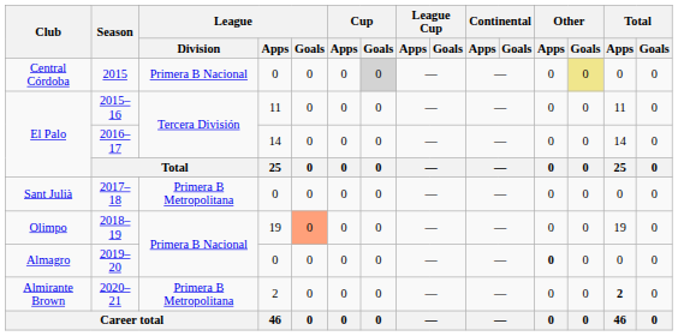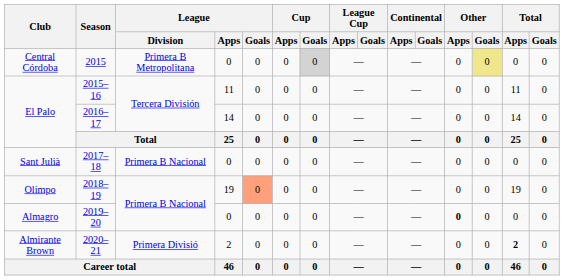 <table class="wikitable" style="text-align:center">
 <tr>
 <th rowspan="2">Club</th>
 <th rowspan="2">Season</th>
 <th colspan="3">League</th>
 <th colspan="2">Cup</th>
 <th colspan="2">League Cup</th>
 <th colspan="2">Continental</th>
 <th colspan="2">Other</th>
 <th colspan="2">Total</th>
 </tr>
 <tr>
 <th>Division</th>
 <th>Apps</th>
 <th>Goals</th>
 <th>Apps</th>
 <th>Goals</th>
 <th>Apps</th>
 <th>Goals</th>
 <th>Apps</th>
 <th>Goals</th>
 <th>Apps</th>
 <th>Goals</th>
 <th>Apps</th>
 <th>Goals</th>
 </tr>
 <tr>
 <td rowspan="1"><a href='#'>Central Córdoba</a></td>
 <td><a href='#'>2015</a></td>
-<td rowspan="1"><a href='#'>Primera B Nacional</a></td>
+<td rowspan="1"><a href='#'>Primera B Metropolitana</a></td>
 <td>0</td>
 <td>0</td>
 <td>0</td>
 <td style="background: lightgrey;">0</td>
 <td colspan="2">—</td>
 <td colspan="2">—</td>
 <td>0</td>
 <td style="background: khaki;">0</td>
 <td>0</td>
 <td>0</td>
 </tr>
 <tr>
 <td rowspan="3"><a href='#'>El Palo</a></td>
 <td><a href='#'>2015–16</a></td>
 <td rowspan="2"><a href='#'>Tercera División</a></td>
 <td>11</td>
 <td>0</td>
 <td>0</td>
 <td>0</td>
 <td colspan="2">—</td>
 <td colspan="2">—</td>
 <td>0</td>
 <td>0</td>
 <td>11</td>
 <td>0</td>
 </tr>
 <tr>
 <td><a href='#'>2016–17</a></td>
 <td>14</td>
 <td>0</td>
 <td>0</td>
 <td>0</td>
 <td colspan="2">—</td>
 <td colspan="2">—</td>
 <td>0</td>
 <td>0</td>
 <td>14</td>
 <td>0</td>
 </tr>
 <tr>
 <th colspan="2">Total</th>
 <th>25</th>
 <th>0</th>
 <th>0</th>
 <th>0</th>
 <th colspan="2">—</th>
 <th colspan="2">—</th>
 <th>0</th>
 <th>0</th>
 <th>25</th>
 <th>0</th>
 </tr>
 <tr>
 <td rowspan="1"><a href='#'>Sant Julià</a></td>
 <td><a href='#'>2017–18</a></td>
-<td rowspan="1"><a href='#'>Primera B Metropolitana</a></td>
+<td rowspan="1"><a href='#'>Primera B Nacional</a></td>
 <td>0</td>
 <td>0</td>
 <td>0</td>
 <td>0</td>
 <td colspan="2">—</td>
 <td colspan="2">—</td>
 <td>0</td>
 <td>0</td>
 <td>0</td>
 <td>0</td>
 </tr>
 <tr>
 <td rowspan="1"><a href='#'>Olimpo</a></td>
 <td><a href='#'>2018–19</a></td>
 <td rowspan="2"><a href='#'>Primera B Nacional</a></td>
 <td>19</td>
 <td style="background: lightsalmon;">0</td>
 <td>0</td>
 <td>0</td>
 <td colspan="2">—</td>
 <td colspan="2">—</td>
 <td>0</td>
 <td>0</td>
 <td>19</td>
 <td>0</td>
 </tr>
 <tr>
 <td rowspan="1"><a href='#'>Almagro</a></td>
 <td><a href='#'>2019–20</a></td>
 <td>0</td>
 <td>0</td>
 <td>0</td>
 <td>0</td>
 <td colspan="2">—</td>
 <td colspan="2">—</td>
 <td><strong>0</strong></td>
 <td>0</td>
 <td>0</td>
 <td>0</td>
 </tr>
 <tr>
 <td rowspan="1"><a href='#'>Almirante Brown</a></td>
 <td><a href='#'>2020–21</a></td>
-<td rowspan="1"><a href='#'>Primera B Metropolitana</a></td>
+<td rowspan="1"><a href='#'>Primera Divisió</a></td>
 <td>2</td>
 <td>0</td>
 <td>0</td>
 <td>0</td>
 <td colspan="2">—</td>
 <td colspan="2">—</td>
 <td>0</td>
 <td>0</td>
 <td><strong>2</strong></td>
 <td>0</td>
 </tr>
 <tr>
 <th colspan="3">Career total</th>
 <th>46</th>
 <th>0</th>
 <th>0</th>
 <th>0</th>
 <th colspan="2">—</th>
 <th colspan="2">—</th>
 <th>0</th>
 <th>0</th>
 <th>46</th>
 <th>0</th>
 </tr>
 </table>
